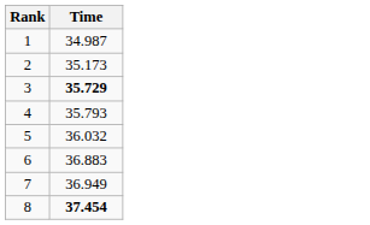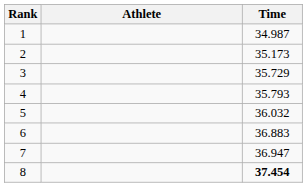 <table class=wikitable style="text-align:center">
 <tr>
 <th width=40>Rank</th>
+<th width=250>Athlete</th>
 <th width=70>Time</th>
 </tr>
 <tr>
 <td>1</td>
+<td align=left></td>
 <td>34.987</td>
 </tr>
 <tr>
 <td>2</td>
+<td align=left></td>
 <td>35.173</td>
 </tr>
 <tr>
 <td>3</td>
-<td><strong>35.729</strong></td>
+<td align=left></td>
+<td>35.729</td>
 </tr>
 <tr>
 <td>4</td>
+<td align=left></td>
 <td>35.793</td>
 </tr>
 <tr>
 <td>5</td>
+<td align=left></td>
 <td>36.032</td>
 </tr>
 <tr>
 <td>6</td>
+<td align=left></td>
 <td>36.883</td>
 </tr>
 <tr>
 <td>7</td>
-<td>36.949</td>
+<td align=left></td>
+<td>36.947</td>
 </tr>
 <tr>
 <td>8</td>
+<td align=left></td>
 <td><strong>37.454</strong></td>
 </tr>
 </table>
